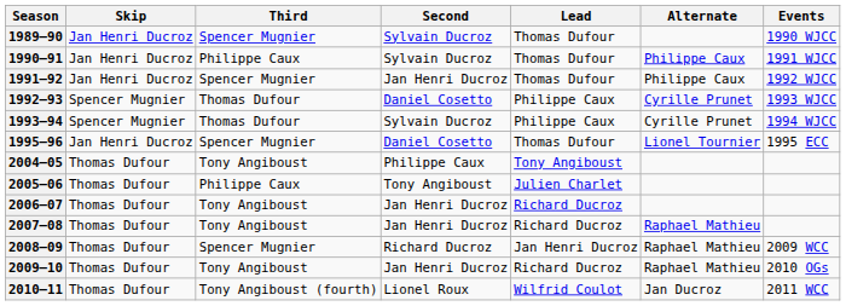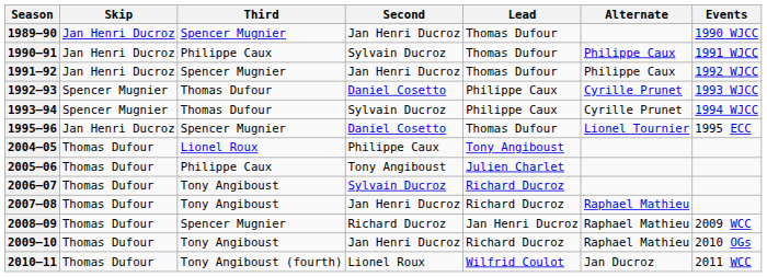 <table class="wikitable">
 <tr>
 <th scope="col">Season</th>
 <th scope="col">Skip</th>
 <th scope="col">Third</th>
 <th scope="col">Second</th>
 <th scope="col">Lead</th>
 <th scope="col">Alternate</th>
 <th scope="col">Events</th>
 </tr>
 <tr>
 <th scope="row">1989–90</th>
 <td><a href='#'>Jan Henri Ducroz</a></td>
 <td><a href='#'>Spencer Mugnier</a></td>
-<td><a href='#'>Sylvain Ducroz</a></td>
+<td>Jan Henri Ducroz</td>
 <td>Thomas Dufour</td>
 <td></td>
 <td><a href='#'>1990 WJCC</a></td>
 </tr>
 <tr>
 <th scope="row">1990–91</th>
 <td>Jan Henri Ducroz</td>
 <td>Philippe Caux</td>
 <td>Sylvain Ducroz</td>
 <td>Thomas Dufour</td>
 <td><a href='#'>Philippe Caux</a></td>
 <td><a href='#'>1991 WJCC</a></td>
 </tr>
 <tr>
 <th scope="row">1991–92</th>
 <td>Jan Henri Ducroz</td>
 <td>Spencer Mugnier</td>
 <td>Jan Henri Ducroz</td>
 <td>Thomas Dufour</td>
 <td>Philippe Caux</td>
 <td><a href='#'>1992 WJCC</a></td>
 </tr>
 <tr>
 <th scope="row">1992–93</th>
 <td>Spencer Mugnier</td>
 <td>Thomas Dufour</td>
 <td><a href='#'>Daniel Cosetto</a></td>
 <td>Philippe Caux</td>
 <td><a href='#'>Cyrille Prunet</a></td>
 <td><a href='#'>1993 WJCC</a></td>
 </tr>
 <tr>
 <th scope="row">1993–94</th>
 <td>Spencer Mugnier</td>
 <td>Thomas Dufour</td>
 <td>Sylvain Ducroz</td>
 <td>Philippe Caux</td>
 <td>Cyrille Prunet</td>
 <td><a href='#'>1994 WJCC</a></td>
 </tr>
 <tr>
 <th scope="row">1995–96</th>
 <td>Jan Henri Ducroz</td>
 <td>Spencer Mugnier</td>
 <td><a href='#'>Daniel Cosetto</a></td>
 <td>Thomas Dufour</td>
 <td><a href='#'>Lionel Tournier</a></td>
 <td>1995 <a href='#'>ECC</a></td>
 </tr>
 <tr>
 <th scope="row">2004–05</th>
 <td>Thomas Dufour</td>
-<td>Tony Angiboust</td>
+<td><a href='#'>Lionel Roux</a></td>
 <td>Philippe Caux</td>
 <td><a href='#'>Tony Angiboust</a></td>
 <td></td>
 <td></td>
 </tr>
 <tr>
 <th scope="row">2005–06</th>
 <td>Thomas Dufour</td>
 <td>Philippe Caux</td>
 <td>Tony Angiboust</td>
 <td><a href='#'>Julien Charlet</a></td>
 <td></td>
 <td></td>
 </tr>
 <tr>
 <th scope="row">2006–07</th>
 <td>Thomas Dufour</td>
 <td>Tony Angiboust</td>
-<td>Jan Henri Ducroz</td>
+<td><a href='#'>Sylvain Ducroz</a></td>
 <td><a href='#'>Richard Ducroz</a></td>
 <td></td>
 <td></td>
 </tr>
 <tr>
 <th scope="row">2007–08</th>
 <td>Thomas Dufour</td>
 <td>Tony Angiboust</td>
 <td>Jan Henri Ducroz</td>
 <td>Richard Ducroz</td>
 <td><a href='#'>Raphael Mathieu</a></td>
 <td></td>
 </tr>
 <tr>
 <th scope="row">2008–09</th>
 <td>Thomas Dufour</td>
 <td>Spencer Mugnier</td>
 <td>Richard Ducroz</td>
 <td>Jan Henri Ducroz</td>
 <td>Raphael Mathieu</td>
 <td>2009 <a href='#'>WCC</a></td>
 </tr>
 <tr>
 <th scope="row">2009–10</th>
 <td>Thomas Dufour</td>
 <td>Tony Angiboust</td>
 <td>Jan Henri Ducroz</td>
 <td>Richard Ducroz</td>
 <td>Raphael Mathieu</td>
 <td>2010 <a href='#'>OGs</a></td>
 </tr>
 <tr>
 <th scope="row">2010–11</th>
 <td>Thomas Dufour</td>
 <td>Tony Angiboust (fourth)</td>
 <td>Lionel Roux</td>
 <td><a href='#'>Wilfrid Coulot</a></td>
 <td>Jan Ducroz</td>
 <td>2011 <a href='#'>WCC</a></td>
 </tr>
 </table>
